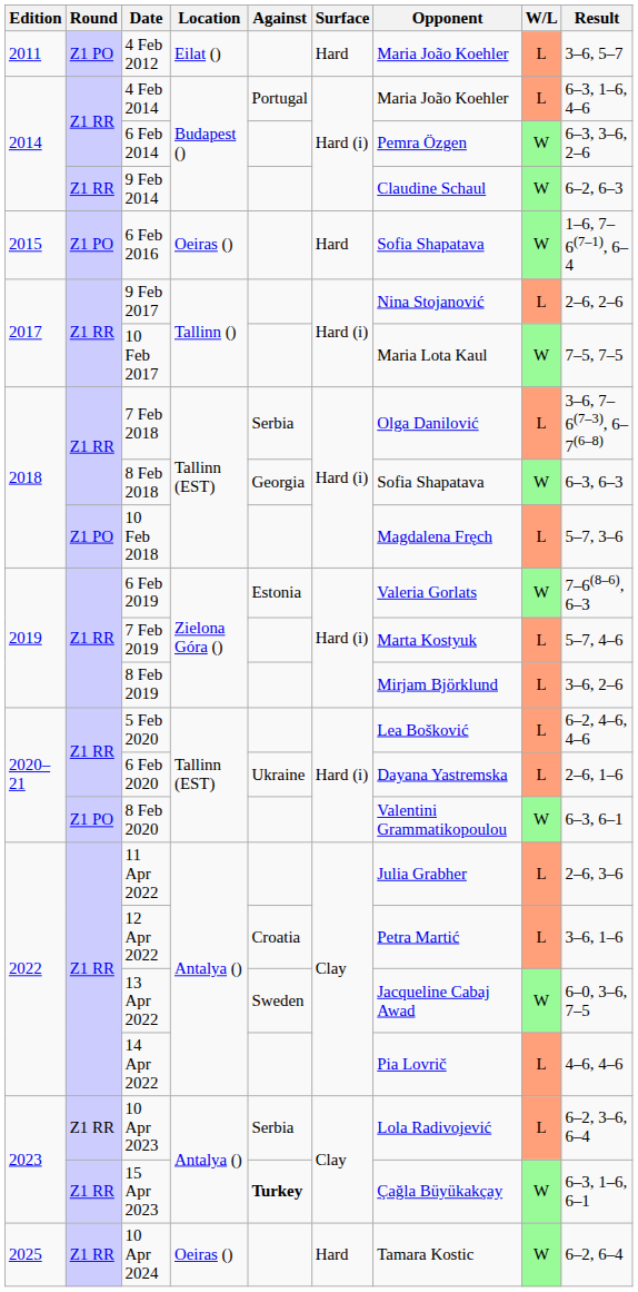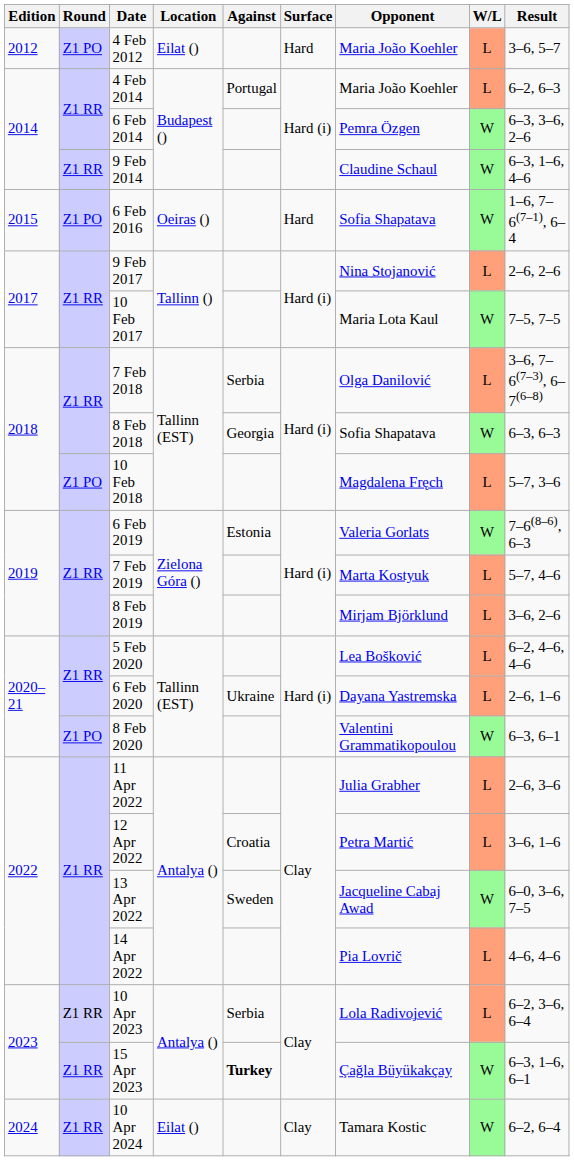 <table class="wikitable">
 <tr>
 <th>Edition</th>
 <th>Round</th>
 <th>Date</th>
 <th>Location</th>
 <th>Against</th>
 <th>Surface</th>
 <th>Opponent</th>
 <th>W/L</th>
 <th>Result</th>
 </tr>
 <tr>
-<td><a href='#'>2011</a></td>
+<td><a href='#'>2012</a></td>
 <td bgcolor=#ccf><a href='#'>Z1 PO</a></td>
 <td>4 Feb 2012</td>
 <td><a href='#'>Eilat</a> ()</td>
 <td></td>
 <td>Hard</td>
 <td><a href='#'>Maria João Koehler</a></td>
 <td bgcolor=#FFA07A align=center>L</td>
 <td>3–6, 5–7</td>
 </tr>
 <tr>
 <td rowspan="3"><a href='#'>2014</a></td>
 <td bgcolor=#ccf rowspan="2"><a href='#'>Z1 RR</a></td>
 <td>4 Feb 2014</td>
 <td rowspan="3"><a href='#'>Budapest</a> ()</td>
 <td> Portugal</td>
 <td rowspan=3>Hard (i)</td>
 <td>Maria João Koehler</td>
 <td bgcolor=#FFA07A align=center>L</td>
-<td>6–3, 1–6, 4–6</td>
+<td>6–2, 6–3</td>
 </tr>
 <tr>
 <td>6 Feb 2014</td>
 <td></td>
 <td><a href='#'>Pemra Özgen</a></td>
 <td bgcolor=#98FB98 align=center>W</td>
 <td>6–3, 3–6, 2–6</td>
 </tr>
 <tr>
 <td bgcolor=#ccf><a href='#'>Z1 RR</a></td>
 <td>9 Feb 2014</td>
 <td></td>
 <td><a href='#'>Claudine Schaul</a></td>
 <td bgcolor=#98FB98 align=center>W</td>
-<td>6–2, 6–3</td>
+<td>6–3, 1–6, 4–6</td>
 </tr>
 <tr>
 <td><a href='#'>2015</a></td>
 <td bgcolor=#ccf><a href='#'>Z1 PO</a></td>
 <td>6 Feb 2016</td>
 <td><a href='#'>Oeiras</a> ()</td>
 <td></td>
 <td>Hard</td>
 <td><a href='#'>Sofia Shapatava</a></td>
 <td bgcolor=#98FB98 align=center>W</td>
 <td>1–6, 7–6<sup>(7–1)</sup>, 6–4</td>
 </tr>
 <tr>
 <td rowspan=2><a href='#'>2017</a></td>
 <td rowspan=2 bgcolor=#ccf><a href='#'>Z1 RR</a></td>
 <td>9 Feb 2017</td>
 <td rowspan="2"><a href='#'>Tallinn</a> ()</td>
 <td></td>
 <td rowspan=2>Hard (i)</td>
 <td><a href='#'>Nina Stojanović</a></td>
 <td bgcolor=#FFA07A align=center>L</td>
 <td>2–6, 2–6</td>
 </tr>
 <tr>
 <td>10 Feb 2017</td>
 <td></td>
 <td>Maria Lota Kaul</td>
 <td style="background:#98fb98; text-align:center;">W</td>
 <td>7–5, 7–5</td>
 </tr>
 <tr>
 <td rowspan="3"><a href='#'>2018</a></td>
 <td rowspan="2" bgcolor=#ccf><a href='#'>Z1 RR</a></td>
 <td>7 Feb 2018</td>
 <td rowspan="3">Tallinn (EST)</td>
 <td> Serbia</td>
 <td rowspan=3>Hard (i)</td>
 <td><a href='#'>Olga Danilović</a></td>
 <td bgcolor=#FFA07A align=center>L</td>
 <td>3–6, 7–6<sup>(7–3)</sup>, 6–7<sup>(6–8)</sup></td>
 </tr>
 <tr>
 <td>8 Feb 2018</td>
 <td> Georgia</td>
 <td>Sofia Shapatava</td>
 <td style="background:#98fb98; text-align:center;">W</td>
 <td>6–3, 6–3</td>
 </tr>
 <tr>
 <td bgcolor=#ccf><a href='#'>Z1 PO</a></td>
 <td>10 Feb 2018</td>
 <td></td>
 <td><a href='#'>Magdalena Fręch</a></td>
 <td bgcolor=#FFA07A align=center>L</td>
 <td>5–7, 3–6</td>
 </tr>
 <tr>
 <td rowspan=3><a href='#'>2019</a></td>
 <td rowspan=3 bgcolor=#ccf><a href='#'>Z1 RR</a></td>
 <td>6 Feb 2019</td>
 <td rowspan="3"><a href='#'>Zielona Góra</a> ()</td>
 <td> Estonia</td>
 <td rowspan=3>Hard (i)</td>
 <td><a href='#'>Valeria Gorlats</a></td>
 <td bgcolor=#98FB98 align=center>W</td>
 <td>7–6<sup>(8–6)</sup>, 6–3</td>
 </tr>
 <tr>
 <td>7 Feb 2019</td>
 <td></td>
 <td><a href='#'>Marta Kostyuk</a></td>
 <td bgcolor=#FFA07A align=center>L</td>
 <td>5–7, 4–6</td>
 </tr>
 <tr>
 <td>8 Feb 2019</td>
 <td></td>
 <td><a href='#'>Mirjam Björklund</a></td>
 <td bgcolor=#FFA07A align=center>L</td>
 <td>3–6, 2–6</td>
 </tr>
 <tr>
 <td rowspan=3><a href='#'>2020–21</a></td>
 <td rowspan=2 bgcolor=#ccf><a href='#'>Z1 RR</a></td>
 <td>5 Feb 2020</td>
 <td rowspan="3">Tallinn (EST)</td>
 <td></td>
 <td rowspan=3>Hard (i)</td>
 <td><a href='#'>Lea Bošković</a></td>
 <td bgcolor=#FFA07A align=center>L</td>
 <td>6–2, 4–6, 4–6</td>
 </tr>
 <tr>
 <td>6 Feb 2020</td>
 <td> Ukraine</td>
 <td><a href='#'>Dayana Yastremska</a></td>
 <td bgcolor=#FFA07A align=center>L</td>
 <td>2–6, 1–6</td>
 </tr>
 <tr>
 <td bgcolor=#ccf><a href='#'>Z1 PO</a></td>
 <td>8 Feb 2020</td>
 <td></td>
 <td><a href='#'>Valentini Grammatikopoulou</a></td>
 <td bgcolor=#98FB98 align=center>W</td>
 <td>6–3, 6–1</td>
 </tr>
 <tr>
 <td rowspan=4><a href='#'>2022</a></td>
 <td rowspan=4 bgcolor=#ccf><a href='#'>Z1 RR</a></td>
 <td>11 Apr 2022</td>
 <td rowspan=4><a href='#'>Antalya</a> ()</td>
 <td></td>
 <td rowspan=4>Clay</td>
 <td><a href='#'>Julia Grabher</a></td>
 <td bgcolor=#FFA07A align=center>L</td>
 <td>2–6, 3–6</td>
 </tr>
 <tr>
 <td>12 Apr 2022</td>
 <td> Croatia</td>
 <td><a href='#'>Petra Martić</a></td>
 <td bgcolor=#FFA07A align=center>L</td>
 <td>3–6, 1–6</td>
 </tr>
 <tr>
 <td>13 Apr 2022</td>
 <td> Sweden</td>
 <td><a href='#'>Jacqueline Cabaj Awad</a></td>
 <td bgcolor=#98FB98 align=center>W</td>
 <td>6–0, 3–6, 7–5</td>
 </tr>
 <tr>
 <td>14 Apr 2022</td>
 <td></td>
 <td><a href='#'>Pia Lovrič</a></td>
 <td bgcolor=#FFA07A align=center>L</td>
 <td>4–6, 4–6</td>
 </tr>
 <tr>
 <td rowspan=2><a href='#'>2023</a></td>
 <td bgcolor=#ccf>Z1 RR</td>
 <td>10 Apr 2023</td>
 <td rowspan=2><a href='#'>Antalya</a> ()</td>
 <td> Serbia</td>
 <td rowspan=2>Clay</td>
 <td><a href='#'>Lola Radivojević</a></td>
 <td bgcolor=#FFA07A align=center>L</td>
 <td>6–2, 3–6, 6–4</td>
 </tr>
 <tr>
 <td bgcolor=#ccf><a href='#'>Z1 RR</a></td>
 <td>15 Apr 2023</td>
 <td><strong> Turkey</strong></td>
 <td><a href='#'>Çağla Büyükakçay</a></td>
 <td bgcolor=#98FB98 align=center>W</td>
 <td>6–3, 1–6, 6–1</td>
 </tr>
 <tr>
-<td><a href='#'>2025</a></td>
+<td><a href='#'>2024</a></td>
 <td bgcolor=#ccf><a href='#'>Z1 RR</a></td>
 <td>10 Apr 2024</td>
-<td><a href='#'>Oeiras</a> ()</td>
+<td><a href='#'>Eilat</a> ()</td>
 <td></td>
-<td>Hard</td>
+<td>Clay</td>
 <td>Tamara Kostic</td>
 <td bgcolor=#98FB98 align=center>W</td>
 <td>6–2, 6–4</td>
 </tr>
 </table>
